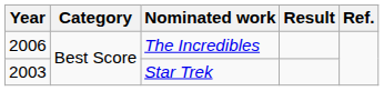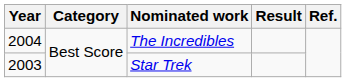 <table class="wikitable">
 <tr>
 <th>Year</th>
 <th>Category</th>
 <th>Nominated work</th>
 <th>Result</th>
 <th>Ref.</th>
 </tr>
 <tr>
-<td>2006</td>
+<td>2004</td>
 <td rowspan="2">Best Score</td>
 <td><em><a href='#'>The Incredibles</a></em></td>
 <td></td>
 <td align="center" rowspan="2"></td>
 </tr>
 <tr>
 <td>2003</td>
 <td><em><a href='#'>Star Trek</a></em></td>
 <td></td>
 </tr>
 </table>
